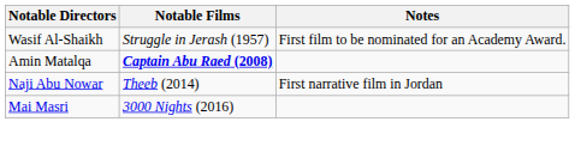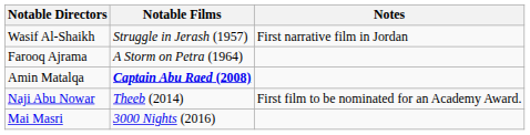 <table class="wikitable">
 <tr>
 <th>Notable Directors</th>
 <th>Notable Films</th>
 <th>Notes</th>
 </tr>
 <tr>
 <td>Wasif Al-Shaikh</td>
 <td><em>Struggle in Jerash</em> (1957)</td>
-<td>First film to be nominated for an Academy Award.</td>
+<td>First narrative film in Jordan</td>
+</tr>
+<tr>
+<td>Farooq Ajrama</td>
+<td><em>A Storm on Petra</em> (1964)</td>
+<td></td>
 </tr>
 <tr>
 <td>Amin Matalqa</td>
 <td><strong><a href='#'><em>Captain Abu Raed</em> (2008)</a></strong></td>
 <td></td>
 </tr>
 <tr>
 <td><a href='#'>Naji Abu Nowar</a></td>
 <td><em><a href='#'>Theeb</a></em> (2014)</td>
-<td>First narrative film in Jordan</td>
+<td>First film to be nominated for an Academy Award.</td>
 </tr>
 <tr>
 <td><a href='#'>Mai Masri</a></td>
 <td><em><a href='#'>3000 Nights</a></em> (2016)</td>
 <td></td>
 </tr>
 </table>
